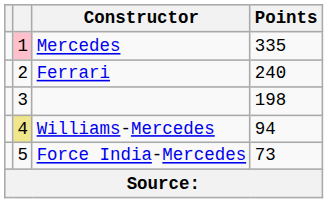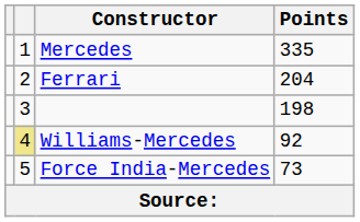 <table class="wikitable" style="font-size: 85%;">
 <tr>
 <th></th>
 <th></th>
 <th>Constructor</th>
 <th>Points</th>
 </tr>
 <tr>
 <td align="left"></td>
-<td align="center" style="background: pink;">1</td>
+<td align="center">1</td>
 <td> <a href='#'>Mercedes</a></td>
 <td align="left">335</td>
 </tr>
 <tr>
 <td align="left"></td>
 <td align="center">2</td>
 <td> <a href='#'>Ferrari</a></td>
-<td align="left">240</td>
+<td align="left">204</td>
 </tr>
 <tr>
 <td align="left"></td>
 <td align="center">3</td>
 <td></td>
 <td align="left">198</td>
 </tr>
 <tr>
 <td align="left"></td>
 <td align="center" style="background: khaki;">4</td>
 <td> <a href='#'>Williams</a>-<a href='#'>Mercedes</a></td>
-<td align="left">94</td>
+<td align="left">92</td>
 </tr>
 <tr>
 <td align="left"></td>
 <td align="center">5</td>
 <td> <a href='#'>Force India</a>-<a href='#'>Mercedes</a></td>
 <td align="left">73</td>
 </tr>
 <tr>
 <th colspan=4>Source: </th>
 </tr>
 </table>
